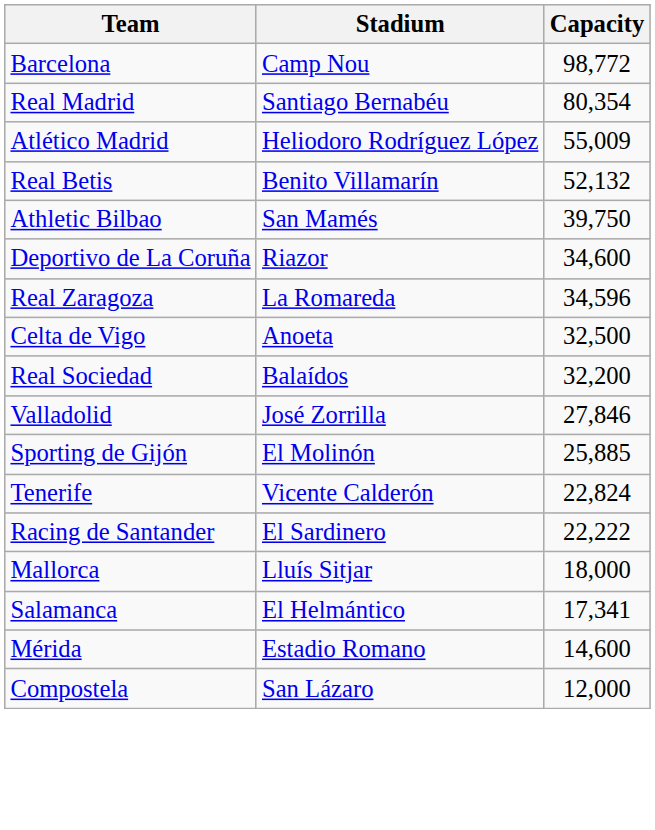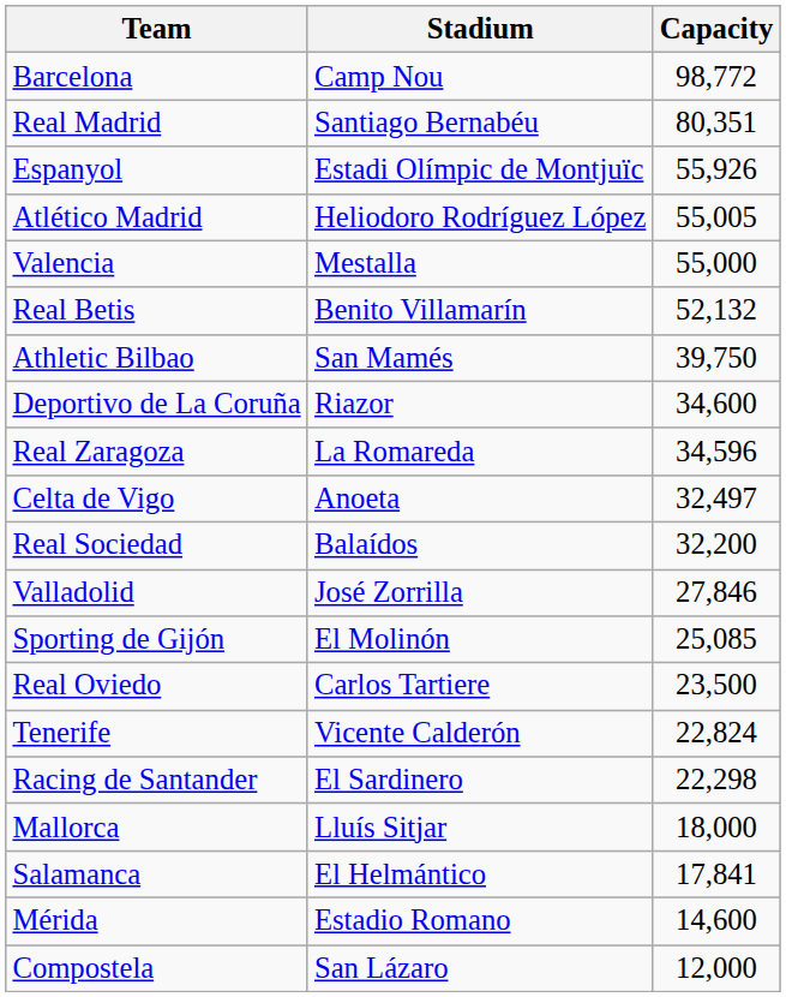 <table class="wikitable sortable">
 <tr>
 <th>Team</th>
 <th>Stadium</th>
 <th>Capacity</th>
 </tr>
 <tr>
 <td><a href='#'>Barcelona</a></td>
 <td><a href='#'>Camp Nou</a></td>
 <td align="center">98,772</td>
 </tr>
 <tr>
 <td><a href='#'>Real Madrid</a></td>
 <td><a href='#'>Santiago Bernabéu</a></td>
-<td align="center">80,354</td>
+<td align="center">80,351</td>
+</tr>
+<tr>
+<td><a href='#'>Espanyol</a></td>
+<td><a href='#'>Estadi Olímpic de Montjuïc</a></td>
+<td align="center">55,926</td>
 </tr>
 <tr>
 <td><a href='#'>Atlético Madrid</a></td>
 <td><a href='#'>Heliodoro Rodríguez López</a></td>
-<td align="center">55,009</td>
+<td align="center">55,005</td>
+</tr>
+<tr>
+<td><a href='#'>Valencia</a></td>
+<td><a href='#'>Mestalla</a></td>
+<td align="center">55,000</td>
 </tr>
 <tr>
 <td><a href='#'>Real Betis</a></td>
 <td><a href='#'>Benito Villamarín</a></td>
 <td align="center">52,132</td>
 </tr>
 <tr>
 <td><a href='#'>Athletic Bilbao</a></td>
 <td><a href='#'>San Mamés</a></td>
 <td align="center">39,750</td>
 </tr>
 <tr>
 <td><a href='#'>Deportivo de La Coruña</a></td>
 <td><a href='#'>Riazor</a></td>
 <td align="center">34,600</td>
 </tr>
 <tr>
 <td><a href='#'>Real Zaragoza</a></td>
 <td><a href='#'>La Romareda</a></td>
 <td align="center">34,596</td>
 </tr>
 <tr>
 <td><a href='#'>Celta de Vigo</a></td>
 <td><a href='#'>Anoeta</a></td>
-<td align="center">32,500</td>
+<td align="center">32,497</td>
 </tr>
 <tr>
 <td><a href='#'>Real Sociedad</a></td>
 <td><a href='#'>Balaídos</a></td>
 <td align="center">32,200</td>
 </tr>
 <tr>
 <td><a href='#'>Valladolid</a></td>
 <td><a href='#'>José Zorrilla</a></td>
 <td align="center">27,846</td>
 </tr>
 <tr>
 <td><a href='#'>Sporting de Gijón</a></td>
 <td><a href='#'>El Molinón</a></td>
-<td align="center">25,885</td>
+<td align="center">25,085</td>
+</tr>
+<tr>
+<td><a href='#'>Real Oviedo</a></td>
+<td><a href='#'>Carlos Tartiere</a></td>
+<td align="center">23,500</td>
 </tr>
 <tr>
 <td><a href='#'>Tenerife</a></td>
 <td><a href='#'>Vicente Calderón</a></td>
 <td align="center">22,824</td>
 </tr>
 <tr>
 <td><a href='#'>Racing de Santander</a></td>
 <td><a href='#'>El Sardinero</a></td>
-<td align="center">22,222</td>
+<td align="center">22,298</td>
 </tr>
 <tr>
 <td><a href='#'>Mallorca</a></td>
 <td><a href='#'>Lluís Sitjar</a></td>
 <td align="center">18,000</td>
 </tr>
 <tr>
 <td><a href='#'>Salamanca</a></td>
 <td><a href='#'>El Helmántico</a></td>
-<td align="center">17,341</td>
+<td align="center">17,841</td>
 </tr>
 <tr>
 <td><a href='#'>Mérida</a></td>
 <td><a href='#'>Estadio Romano</a></td>
 <td align="center">14,600</td>
 </tr>
 <tr>
 <td><a href='#'>Compostela</a></td>
 <td><a href='#'>San Lázaro</a></td>
 <td align="center">12,000</td>
 </tr>
 </table>
